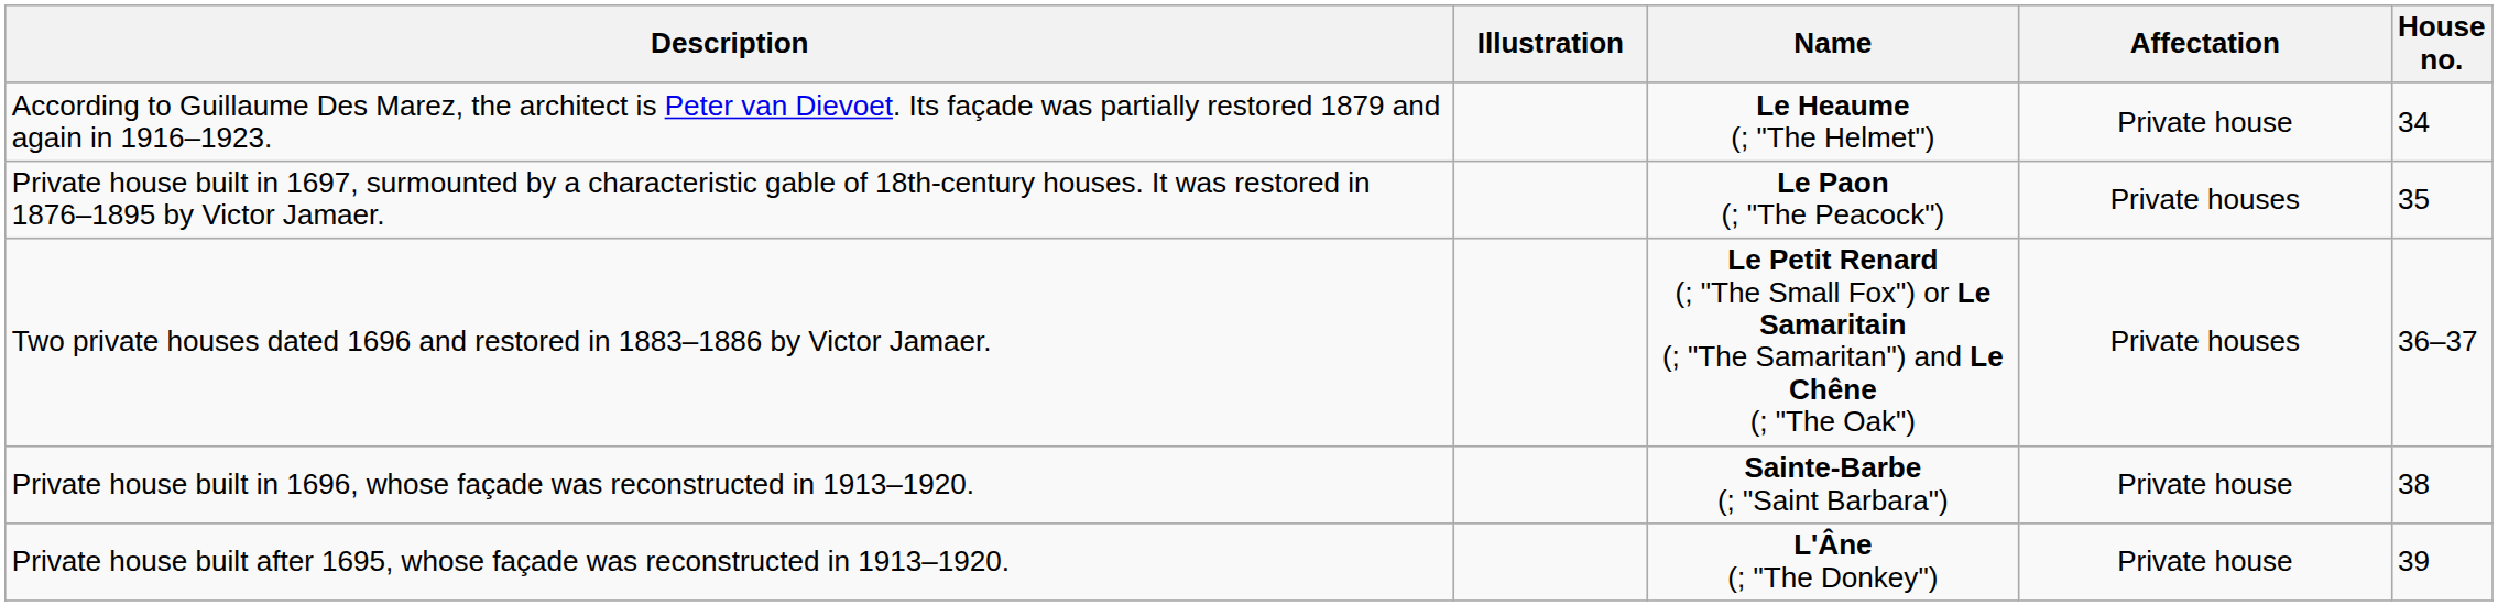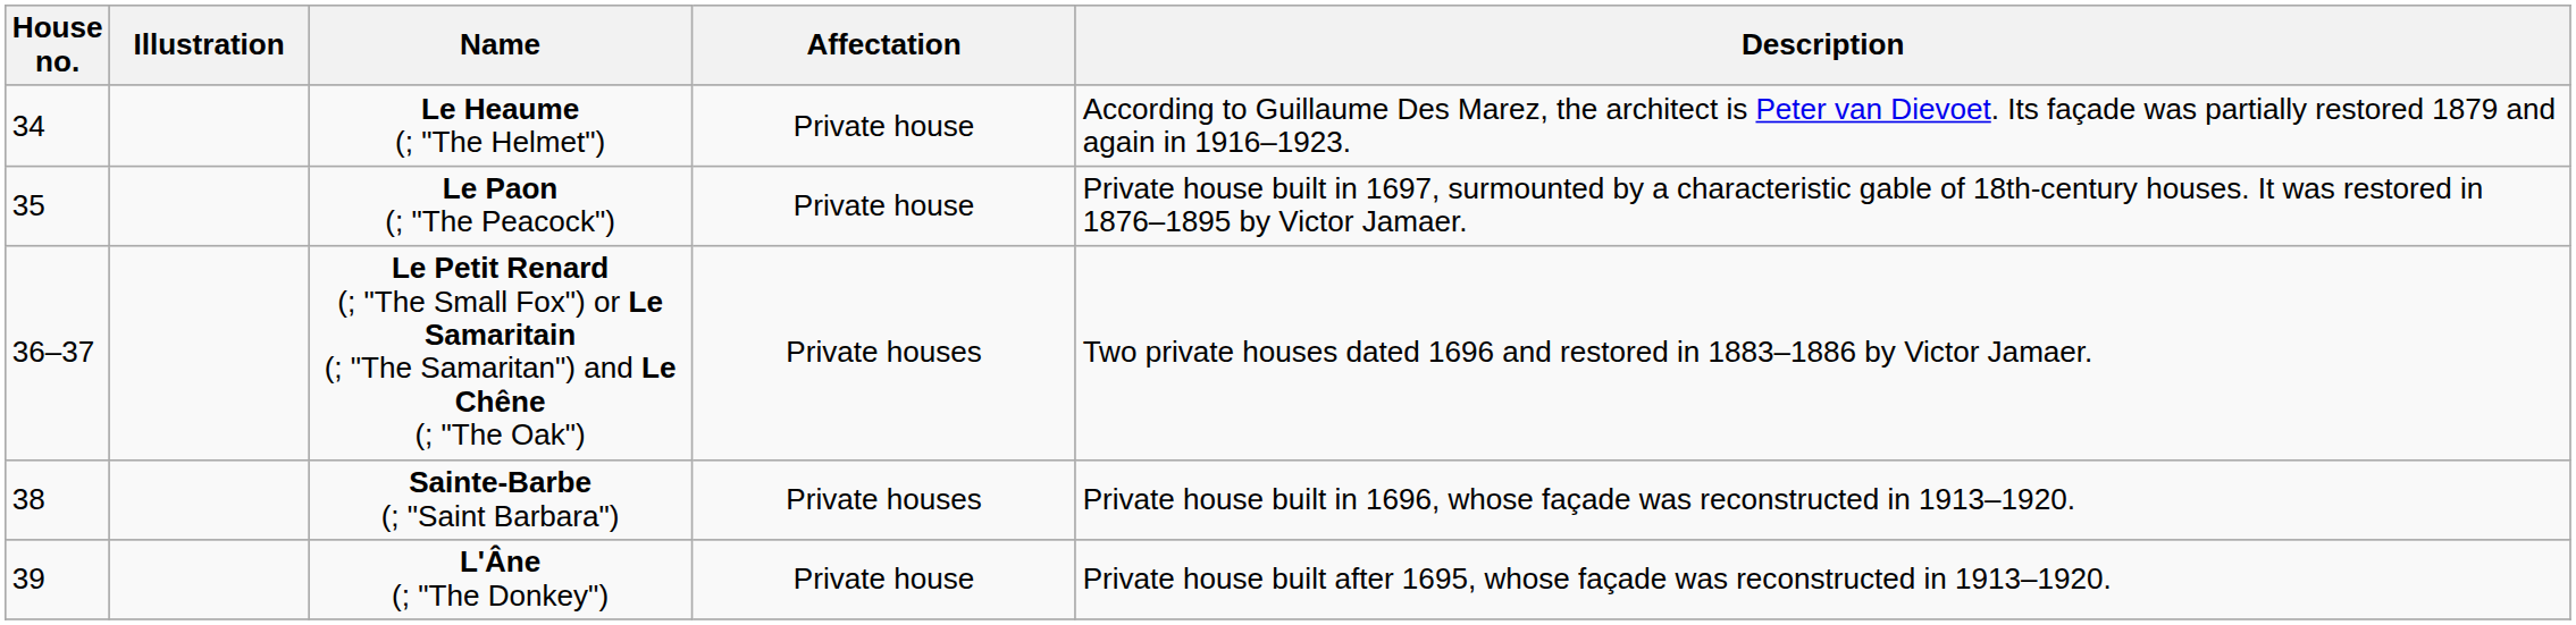 <table class="wikitable sortable">
 <tr>
-<th width="800px">Description</th>
+<th width="10px">House<br>no.</th>
 <th width="100px">Illustration</th>
 <th width="200px">Name</th>
 <th width="200px">Affectation</th>
-<th width="10px">House<br>no.</th>
+<th width="800px">Description</th>
 </tr>
 <tr>
-<td>According to Guillaume Des Marez, the architect is <a href='#'>Peter van Dievoet</a>. Its façade was partially restored 1879 and again in 1916–1923.</td>
+<td>34</td>
 <td></td>
 <td style="text-align:center;"><strong>Le Heaume</strong><br>(; "The Helmet")</td>
 <td style="text-align:center;">Private house</td>
-<td>34</td>
+<td>According to Guillaume Des Marez, the architect is <a href='#'>Peter van Dievoet</a>. Its façade was partially restored 1879 and again in 1916–1923.</td>
 </tr>
 <tr>
-<td>Private house built in 1697, surmounted by a characteristic gable of 18th-century houses. It was restored in 1876–1895 by Victor Jamaer.</td>
+<td>35</td>
 <td></td>
 <td style="text-align:center;"><strong>Le Paon</strong><br>(; "The Peacock")</td>
-<td style="text-align:center;">Private houses</td>
-<td>35</td>
+<td style="text-align:center;">Private house</td>
+<td>Private house built in 1697, surmounted by a characteristic gable of 18th-century houses. It was restored in 1876–1895 by Victor Jamaer.</td>
 </tr>
 <tr>
-<td>Two private houses dated 1696 and restored in 1883–1886 by Victor Jamaer.</td>
+<td>36–37</td>
 <td></td>
 <td style="text-align:center;"><strong>Le Petit Renard</strong><br>(; "The Small Fox") or <strong>Le Samaritain</strong><br>(; "The Samaritan") and <strong>Le Chêne</strong><br>(; "The Oak")</td>
 <td style="text-align:center;">Private houses</td>
-<td>36–37</td>
+<td>Two private houses dated 1696 and restored in 1883–1886 by Victor Jamaer.</td>
 </tr>
 <tr>
-<td>Private house built in 1696, whose façade was reconstructed in 1913–1920.</td>
+<td>38</td>
 <td></td>
 <td style="text-align:center;"><strong>Sainte-Barbe</strong><br>(; "Saint Barbara")</td>
-<td style="text-align:center;">Private house</td>
-<td>38</td>
+<td style="text-align:center;">Private houses</td>
+<td>Private house built in 1696, whose façade was reconstructed in 1913–1920.</td>
 </tr>
 <tr>
-<td>Private house built after 1695, whose façade was reconstructed in 1913–1920.</td>
+<td>39</td>
 <td></td>
 <td style="text-align:center;"><strong>L'Âne</strong><br>(; "The Donkey")</td>
 <td style="text-align:center;">Private house</td>
-<td>39</td>
+<td>Private house built after 1695, whose façade was reconstructed in 1913–1920.</td>
 </tr>
 </table>
